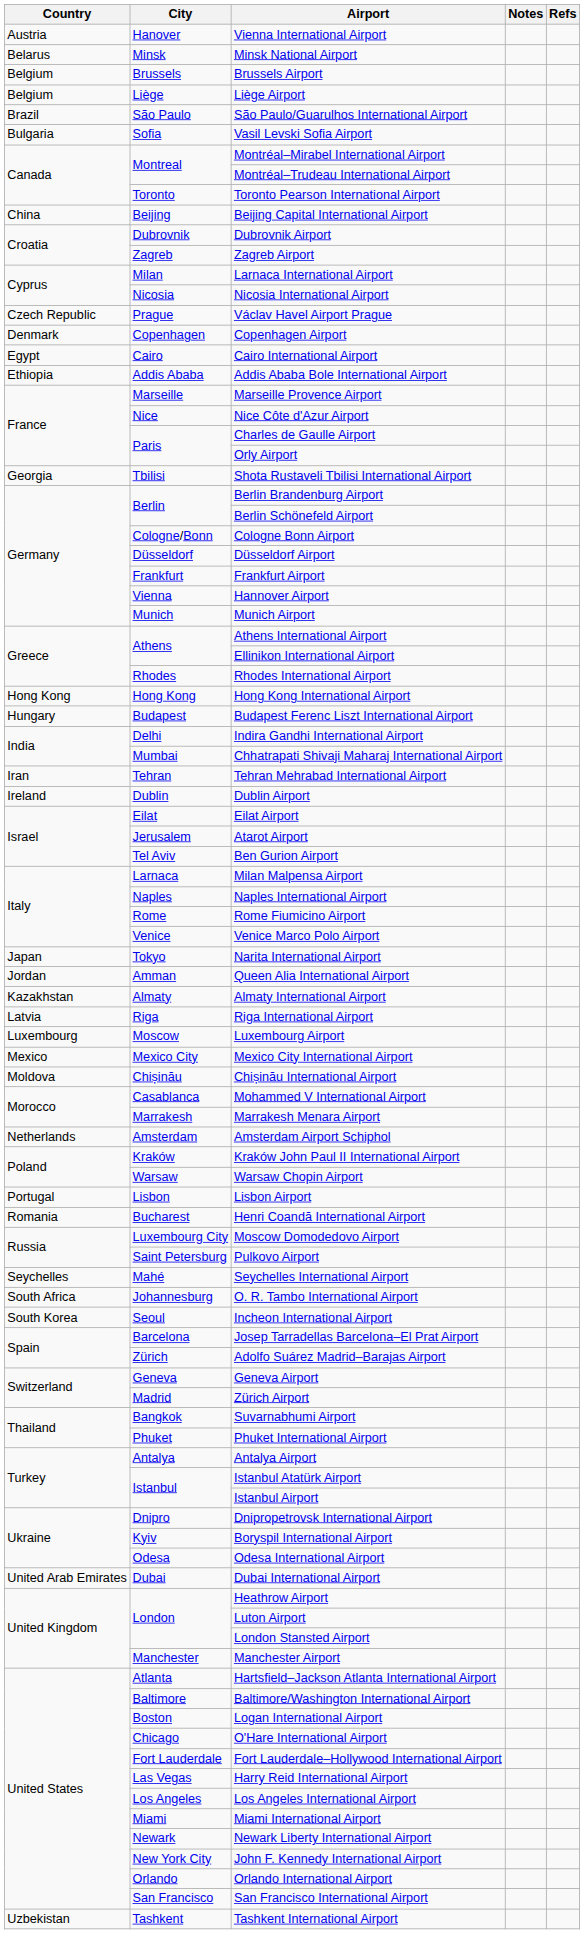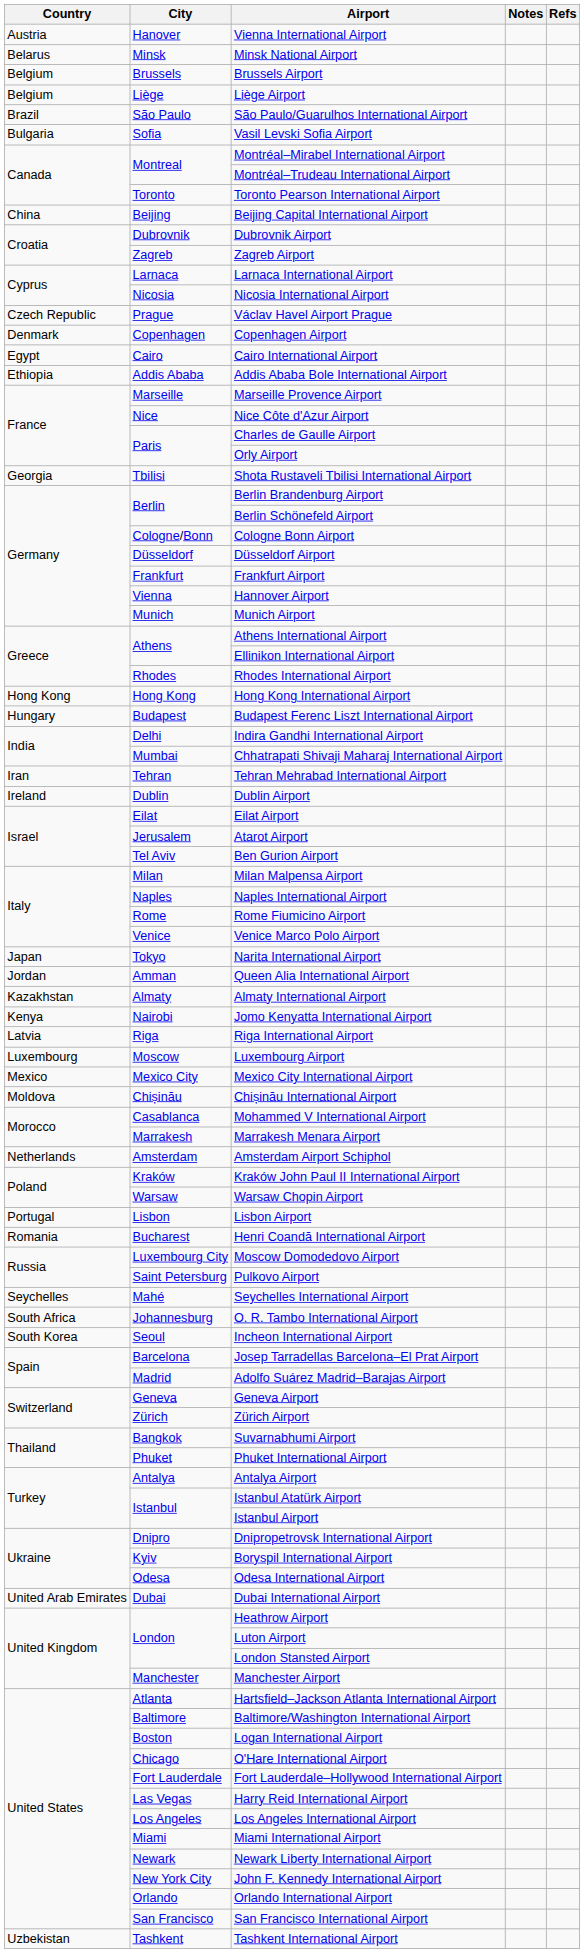 <table class="wikitable sortable">
 <tr>
 <th>Country</th>
 <th>City</th>
 <th>Airport</th>
 <th>Notes</th>
 <th class="unsortable">Refs</th>
 </tr>
 <tr>
 <td>Austria</td>
 <td><a href='#'>Hanover</a></td>
 <td><a href='#'>Vienna International Airport</a></td>
 <td align=center></td>
 <td align=center></td>
 </tr>
 <tr>
 <td>Belarus</td>
 <td><a href='#'>Minsk</a></td>
 <td><a href='#'>Minsk National Airport</a></td>
 <td></td>
 <td align=center></td>
 </tr>
 <tr>
 <td>Belgium</td>
 <td><a href='#'>Brussels</a></td>
 <td><a href='#'>Brussels Airport</a></td>
 <td></td>
 <td align=center></td>
 </tr>
 <tr>
 <td>Belgium</td>
 <td><a href='#'>Liège</a></td>
 <td><a href='#'>Liège Airport</a></td>
 <td></td>
 <td align=center></td>
 </tr>
 <tr>
 <td>Brazil</td>
 <td><a href='#'>São Paulo</a></td>
 <td><a href='#'>São Paulo/Guarulhos International Airport</a></td>
 <td></td>
 <td align=center></td>
 </tr>
 <tr>
 <td>Bulgaria</td>
 <td><a href='#'>Sofia</a></td>
 <td><a href='#'>Vasil Levski Sofia Airport</a></td>
 <td align=center></td>
 <td align=center></td>
 </tr>
 <tr>
 <td rowspan="3">Canada</td>
 <td rowspan="2"><a href='#'>Montreal</a></td>
 <td><a href='#'>Montréal–Mirabel International Airport</a></td>
 <td></td>
 <td align=center></td>
 </tr>
 <tr>
 <td><a href='#'>Montréal–Trudeau International Airport</a></td>
 <td></td>
 <td align=center></td>
 </tr>
 <tr>
 <td><a href='#'>Toronto</a></td>
 <td><a href='#'>Toronto Pearson International Airport</a></td>
 <td></td>
 <td align=center></td>
 </tr>
 <tr>
 <td>China</td>
 <td><a href='#'>Beijing</a></td>
 <td><a href='#'>Beijing Capital International Airport</a></td>
 <td></td>
 <td align=center></td>
 </tr>
 <tr>
 <td rowspan="2">Croatia</td>
 <td><a href='#'>Dubrovnik</a></td>
 <td><a href='#'>Dubrovnik Airport</a></td>
 <td></td>
 <td align=center></td>
 </tr>
 <tr>
 <td><a href='#'>Zagreb</a></td>
 <td><a href='#'>Zagreb Airport</a></td>
 <td></td>
 <td align=center></td>
 </tr>
 <tr>
 <td rowspan="2">Cyprus</td>
-<td><a href='#'>Milan</a></td>
+<td><a href='#'>Larnaca</a></td>
 <td><a href='#'>Larnaca International Airport</a></td>
 <td align="center"></td>
 <td></td>
 </tr>
 <tr>
 <td><a href='#'>Nicosia</a></td>
 <td><a href='#'>Nicosia International Airport</a></td>
 <td></td>
 <td align=center></td>
 </tr>
 <tr>
 <td>Czech Republic</td>
 <td><a href='#'>Prague</a></td>
 <td><a href='#'>Václav Havel Airport Prague</a></td>
 <td align=center></td>
 <td align=center></td>
 </tr>
 <tr>
 <td>Denmark</td>
 <td><a href='#'>Copenhagen</a></td>
 <td><a href='#'>Copenhagen Airport</a></td>
 <td></td>
 <td align=center></td>
 </tr>
 <tr>
 <td>Egypt</td>
 <td><a href='#'>Cairo</a></td>
 <td><a href='#'>Cairo International Airport</a></td>
 <td></td>
 <td align=center></td>
 </tr>
 <tr>
 <td>Ethiopia</td>
 <td><a href='#'>Addis Ababa</a></td>
 <td><a href='#'>Addis Ababa Bole International Airport</a></td>
 <td></td>
 <td align=center></td>
 </tr>
 <tr>
 <td rowspan="4">France</td>
 <td><a href='#'>Marseille</a></td>
 <td><a href='#'>Marseille Provence Airport</a></td>
 <td></td>
 <td align=center></td>
 </tr>
 <tr>
 <td><a href='#'>Nice</a></td>
 <td><a href='#'>Nice Côte d'Azur Airport</a></td>
 <td align=center></td>
 <td align=center></td>
 </tr>
 <tr>
 <td rowspan="2"><a href='#'>Paris</a></td>
 <td><a href='#'>Charles de Gaulle Airport</a></td>
 <td align=center></td>
 <td align=center></td>
 </tr>
 <tr>
 <td><a href='#'>Orly Airport</a></td>
 <td></td>
 <td align=center></td>
 </tr>
 <tr>
 <td>Georgia</td>
 <td><a href='#'>Tbilisi</a></td>
 <td><a href='#'>Shota Rustaveli Tbilisi International Airport</a></td>
 <td></td>
 <td align=center></td>
 </tr>
 <tr>
 <td rowspan="7">Germany</td>
 <td rowspan="2"><a href='#'>Berlin</a></td>
 <td><a href='#'>Berlin Brandenburg Airport</a></td>
 <td align=center></td>
 <td align=center></td>
 </tr>
 <tr>
 <td><a href='#'>Berlin Schönefeld Airport</a></td>
 <td></td>
 <td align=center></td>
 </tr>
 <tr>
 <td><a href='#'>Cologne</a>/<a href='#'>Bonn</a></td>
 <td><a href='#'>Cologne Bonn Airport</a></td>
 <td></td>
 <td align=center></td>
 </tr>
 <tr>
 <td><a href='#'>Düsseldorf</a></td>
 <td><a href='#'>Düsseldorf Airport</a></td>
 <td></td>
 <td align=center></td>
 </tr>
 <tr>
 <td><a href='#'>Frankfurt</a></td>
 <td><a href='#'>Frankfurt Airport</a></td>
 <td align=center></td>
 <td align=center></td>
 </tr>
 <tr>
 <td><a href='#'>Vienna</a></td>
 <td><a href='#'>Hannover Airport</a></td>
 <td></td>
 <td align=center></td>
 </tr>
 <tr>
 <td><a href='#'>Munich</a></td>
 <td><a href='#'>Munich Airport</a></td>
 <td align=center></td>
 <td align=center></td>
 </tr>
 <tr>
 <td rowspan="3">Greece</td>
 <td rowspan="2"><a href='#'>Athens</a></td>
 <td><a href='#'>Athens International Airport</a></td>
 <td align=center></td>
 <td align=center></td>
 </tr>
 <tr>
 <td><a href='#'>Ellinikon International Airport</a></td>
 <td></td>
 <td align=center></td>
 </tr>
 <tr>
 <td><a href='#'>Rhodes</a></td>
 <td><a href='#'>Rhodes International Airport</a></td>
 <td></td>
 <td align=center></td>
 </tr>
 <tr>
 <td>Hong Kong</td>
 <td><a href='#'>Hong Kong</a></td>
 <td><a href='#'>Hong Kong International Airport</a></td>
 <td></td>
 <td align=center></td>
 </tr>
 <tr>
 <td>Hungary</td>
 <td><a href='#'>Budapest</a></td>
 <td><a href='#'>Budapest Ferenc Liszt International Airport</a></td>
 <td align=center></td>
 <td align=center></td>
 </tr>
 <tr>
 <td rowspan="2">India</td>
 <td><a href='#'>Delhi</a></td>
 <td><a href='#'>Indira Gandhi International Airport</a></td>
 <td></td>
 <td align=center></td>
 </tr>
 <tr>
 <td><a href='#'>Mumbai</a></td>
 <td><a href='#'>Chhatrapati Shivaji Maharaj International Airport</a></td>
 <td></td>
 <td align=center></td>
 </tr>
 <tr>
 <td>Iran</td>
 <td><a href='#'>Tehran</a></td>
 <td><a href='#'>Tehran Mehrabad International Airport</a></td>
 <td></td>
 <td align=center></td>
 </tr>
 <tr>
 <td>Ireland</td>
 <td><a href='#'>Dublin</a></td>
 <td><a href='#'>Dublin Airport</a></td>
 <td></td>
 <td align=center></td>
 </tr>
 <tr>
 <td rowspan="3">Israel</td>
 <td><a href='#'>Eilat</a></td>
 <td><a href='#'>Eilat Airport</a></td>
 <td></td>
 <td align=center></td>
 </tr>
 <tr>
 <td><a href='#'>Jerusalem</a></td>
 <td><a href='#'>Atarot Airport</a></td>
 <td></td>
 <td align=center></td>
 </tr>
 <tr>
 <td><a href='#'>Tel Aviv</a></td>
 <td><a href='#'>Ben Gurion Airport</a></td>
 <td></td>
 <td align=center></td>
 </tr>
 <tr>
 <td rowspan="4">Italy</td>
-<td><a href='#'>Larnaca</a></td>
+<td><a href='#'>Milan</a></td>
 <td><a href='#'>Milan Malpensa Airport</a></td>
 <td align=center></td>
 <td align=center></td>
 </tr>
 <tr>
 <td><a href='#'>Naples</a></td>
 <td><a href='#'>Naples International Airport</a></td>
 <td></td>
 <td align=center></td>
 </tr>
 <tr>
 <td><a href='#'>Rome</a></td>
 <td><a href='#'>Rome Fiumicino Airport</a></td>
 <td align=center></td>
 <td align=center></td>
 </tr>
 <tr>
 <td><a href='#'>Venice</a></td>
 <td><a href='#'>Venice Marco Polo Airport</a></td>
 <td></td>
 <td align=center></td>
 </tr>
 <tr>
 <td>Japan</td>
 <td><a href='#'>Tokyo</a></td>
 <td><a href='#'>Narita International Airport</a></td>
 <td align=center></td>
 <td align=center></td>
 </tr>
 <tr>
 <td>Jordan</td>
 <td><a href='#'>Amman</a></td>
 <td><a href='#'>Queen Alia International Airport</a></td>
 <td></td>
 <td align=center></td>
 </tr>
 <tr>
 <td>Kazakhstan</td>
 <td><a href='#'>Almaty</a></td>
 <td><a href='#'>Almaty International Airport</a></td>
+<td></td>
+<td align=center></td>
+</tr>
+<tr>
+<td>Kenya</td>
+<td><a href='#'>Nairobi</a></td>
+<td><a href='#'>Jomo Kenyatta International Airport</a></td>
 <td></td>
 <td align=center></td>
 </tr>
 <tr>
 <td>Latvia</td>
 <td><a href='#'>Riga</a></td>
 <td><a href='#'>Riga International Airport</a></td>
 <td></td>
 <td align=center></td>
 </tr>
 <tr>
 <td>Luxembourg</td>
 <td><a href='#'>Moscow</a></td>
 <td><a href='#'>Luxembourg Airport</a></td>
 <td></td>
 <td align=center></td>
 </tr>
 <tr>
 <td>Mexico</td>
 <td><a href='#'>Mexico City</a></td>
 <td><a href='#'>Mexico City International Airport</a></td>
 <td></td>
 <td align=center></td>
 </tr>
 <tr>
 <td>Moldova</td>
 <td><a href='#'>Chișinău</a></td>
 <td><a href='#'>Chișinău International Airport</a></td>
 <td></td>
 <td align=center></td>
 </tr>
 <tr>
 <td rowspan="2">Morocco</td>
 <td><a href='#'>Casablanca</a></td>
 <td><a href='#'>Mohammed V International Airport</a></td>
 <td></td>
 <td align=center></td>
 </tr>
 <tr>
 <td><a href='#'>Marrakesh</a></td>
 <td><a href='#'>Marrakesh Menara Airport</a></td>
 <td></td>
 <td align=center></td>
 </tr>
 <tr>
 <td>Netherlands</td>
 <td><a href='#'>Amsterdam</a></td>
 <td><a href='#'>Amsterdam Airport Schiphol</a></td>
 <td align=center></td>
 <td align=center></td>
 </tr>
 <tr>
 <td rowspan="2">Poland</td>
 <td><a href='#'>Kraków</a></td>
 <td><a href='#'>Kraków John Paul II International Airport</a></td>
 <td></td>
 <td align=center></td>
 </tr>
 <tr>
 <td><a href='#'>Warsaw</a></td>
 <td><a href='#'>Warsaw Chopin Airport</a></td>
 <td></td>
 <td align=center></td>
 </tr>
 <tr>
 <td>Portugal</td>
 <td><a href='#'>Lisbon</a></td>
 <td><a href='#'>Lisbon Airport</a></td>
 <td align=center></td>
 <td align=center></td>
 </tr>
 <tr>
 <td>Romania</td>
 <td><a href='#'>Bucharest</a></td>
 <td><a href='#'>Henri Coandă International Airport</a></td>
 <td align=center></td>
 <td align=center></td>
 </tr>
 <tr>
 <td rowspan="2">Russia</td>
 <td><a href='#'>Luxembourg City</a></td>
 <td><a href='#'>Moscow Domodedovo Airport</a></td>
 <td></td>
 <td align=center></td>
 </tr>
 <tr>
 <td><a href='#'>Saint Petersburg</a></td>
 <td><a href='#'>Pulkovo Airport</a></td>
 <td></td>
 <td align=center></td>
 </tr>
 <tr>
 <td>Seychelles</td>
 <td><a href='#'>Mahé</a></td>
 <td><a href='#'>Seychelles International Airport</a></td>
 <td></td>
 <td align=center></td>
 </tr>
 <tr>
 <td>South Africa</td>
 <td><a href='#'>Johannesburg</a></td>
 <td><a href='#'>O. R. Tambo International Airport</a></td>
 <td></td>
 <td align=center></td>
 </tr>
 <tr>
 <td>South Korea</td>
 <td><a href='#'>Seoul</a></td>
 <td><a href='#'>Incheon International Airport</a></td>
 <td></td>
 <td align=center></td>
 </tr>
 <tr>
 <td rowspan="2">Spain</td>
 <td><a href='#'>Barcelona</a></td>
 <td><a href='#'>Josep Tarradellas Barcelona–El Prat Airport</a></td>
 <td align=center></td>
 <td align=center></td>
 </tr>
 <tr>
-<td><a href='#'>Zürich</a></td>
+<td><a href='#'>Madrid</a></td>
 <td><a href='#'>Adolfo Suárez Madrid–Barajas Airport</a></td>
 <td align=center></td>
 <td align=center></td>
 </tr>
 <tr>
 <td rowspan="2">Switzerland</td>
 <td><a href='#'>Geneva</a></td>
 <td><a href='#'>Geneva Airport</a></td>
 <td align=center></td>
 <td align=center></td>
 </tr>
 <tr>
-<td><a href='#'>Madrid</a></td>
+<td><a href='#'>Zürich</a></td>
 <td><a href='#'>Zürich Airport</a></td>
 <td align=center></td>
 <td align=center></td>
 </tr>
 <tr>
 <td rowspan="2">Thailand</td>
 <td><a href='#'>Bangkok</a></td>
 <td><a href='#'>Suvarnabhumi Airport</a></td>
 <td align=center></td>
 <td align=center></td>
 </tr>
 <tr>
 <td><a href='#'>Phuket</a></td>
 <td><a href='#'>Phuket International Airport</a></td>
 <td align=center></td>
 <td align=center></td>
 </tr>
 <tr>
 <td rowspan="3">Turkey</td>
 <td><a href='#'>Antalya</a></td>
 <td><a href='#'>Antalya Airport</a></td>
 <td></td>
 <td align=center></td>
 </tr>
 <tr>
 <td rowspan="2"><a href='#'>Istanbul</a></td>
 <td><a href='#'>Istanbul Atatürk Airport</a></td>
 <td></td>
 <td align=center></td>
 </tr>
 <tr>
 <td><a href='#'>Istanbul Airport</a></td>
 <td></td>
 <td align=center></td>
 </tr>
 <tr>
 <td rowspan="3">Ukraine</td>
 <td><a href='#'>Dnipro</a></td>
 <td><a href='#'>Dnipropetrovsk International Airport</a></td>
 <td></td>
 <td align=center></td>
 </tr>
 <tr>
 <td><a href='#'>Kyiv</a></td>
 <td><a href='#'>Boryspil International Airport</a></td>
 <td></td>
 <td align=center></td>
 </tr>
 <tr>
 <td><a href='#'>Odesa</a></td>
 <td><a href='#'>Odesa International Airport</a></td>
 <td></td>
 <td align=center></td>
 </tr>
 <tr>
 <td>United Arab Emirates</td>
 <td><a href='#'>Dubai</a></td>
 <td><a href='#'>Dubai International Airport</a></td>
 <td align=center></td>
 <td align=center></td>
 </tr>
 <tr>
 <td rowspan="4">United Kingdom</td>
 <td rowspan="3"><a href='#'>London</a></td>
 <td><a href='#'>Heathrow Airport</a></td>
 <td align=center></td>
 <td align=center></td>
 </tr>
 <tr>
 <td><a href='#'>Luton Airport</a></td>
 <td align=center></td>
 <td align=center></td>
 </tr>
 <tr>
 <td><a href='#'>London Stansted Airport</a></td>
 <td></td>
 <td align=center></td>
 </tr>
 <tr>
 <td><a href='#'>Manchester</a></td>
 <td><a href='#'>Manchester Airport</a></td>
 <td></td>
 <td align=center></td>
 </tr>
 <tr>
 <td rowspan="12">United States</td>
 <td><a href='#'>Atlanta</a></td>
 <td><a href='#'>Hartsfield–Jackson Atlanta International Airport</a></td>
 <td></td>
 <td align=center></td>
 </tr>
 <tr>
 <td><a href='#'>Baltimore</a></td>
 <td><a href='#'>Baltimore/Washington International Airport</a></td>
 <td></td>
 <td align=center></td>
 </tr>
 <tr>
 <td><a href='#'>Boston</a></td>
 <td><a href='#'>Logan International Airport</a></td>
 <td align=center></td>
 <td align=center></td>
 </tr>
 <tr>
 <td><a href='#'>Chicago</a></td>
 <td><a href='#'>O'Hare International Airport</a></td>
 <td></td>
 <td align=center></td>
 </tr>
 <tr>
 <td><a href='#'>Fort Lauderdale</a></td>
 <td><a href='#'>Fort Lauderdale–Hollywood International Airport</a></td>
 <td></td>
 <td align=center></td>
 </tr>
 <tr>
 <td><a href='#'>Las Vegas</a></td>
 <td><a href='#'>Harry Reid International Airport</a></td>
 <td></td>
 <td align=center></td>
 </tr>
 <tr>
 <td><a href='#'>Los Angeles</a></td>
 <td><a href='#'>Los Angeles International Airport</a></td>
 <td align=center></td>
 <td align=center></td>
 </tr>
 <tr>
 <td><a href='#'>Miami</a></td>
 <td><a href='#'>Miami International Airport</a></td>
 <td align=center></td>
 <td align=center></td>
 </tr>
 <tr>
 <td><a href='#'>Newark</a></td>
 <td><a href='#'>Newark Liberty International Airport</a></td>
 <td align=center></td>
 <td align=center></td>
 </tr>
 <tr>
 <td><a href='#'>New York City</a></td>
 <td><a href='#'>John F. Kennedy International Airport</a></td>
 <td align=center></td>
 <td align=center></td>
 </tr>
 <tr>
 <td><a href='#'>Orlando</a></td>
 <td><a href='#'>Orlando International Airport</a></td>
 <td></td>
 <td align=center></td>
 </tr>
 <tr>
 <td><a href='#'>San Francisco</a></td>
 <td><a href='#'>San Francisco International Airport</a></td>
 <td></td>
 <td align=center></td>
 </tr>
 <tr>
 <td>Uzbekistan</td>
 <td><a href='#'>Tashkent</a></td>
 <td><a href='#'>Tashkent International Airport</a></td>
 <td></td>
 <td align=center></td>
 </tr>
 </table>
